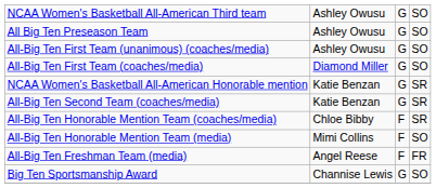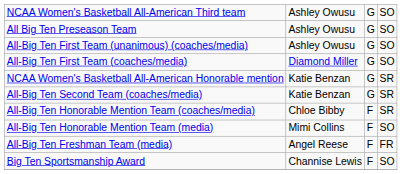 <table class="wikitable">
 <tr>
 <td><a href='#'>NCAA Women's Basketball All-American Third team</a></td>
 <td>Ashley Owusu</td>
 <td>G</td>
 <td>SO</td>
 </tr>
 <tr>
 <td><a href='#'>All Big Ten Preseason Team</a></td>
 <td>Ashley Owusu</td>
 <td>G</td>
 <td>SO</td>
 </tr>
 <tr>
 <td><a href='#'>All-Big Ten First Team (unanimous) (coaches/media)</a></td>
 <td>Ashley Owusu</td>
 <td>G</td>
 <td>SO</td>
 </tr>
 <tr>
 <td><a href='#'>All-Big Ten First Team (coaches/media)</a></td>
 <td><a href='#'>Diamond Miller</a></td>
 <td>G</td>
 <td>SO</td>
 </tr>
 <tr>
 <td><a href='#'>NCAA Women's Basketball All-American Honorable mention</a></td>
 <td>Katie Benzan</td>
 <td>G</td>
 <td>SR</td>
 </tr>
 <tr>
 <td><a href='#'>All-Big Ten Second Team (coaches/media)</a></td>
 <td>Katie Benzan</td>
 <td>G</td>
 <td>SR</td>
 </tr>
 <tr>
 <td><a href='#'>All-Big Ten Honorable Mention Team (coaches/media)</a></td>
 <td>Chloe Bibby</td>
 <td>F</td>
 <td>SR</td>
 </tr>
 <tr>
 <td><a href='#'>All-Big Ten Honorable Mention Team (media)</a></td>
 <td>Mimi Collins</td>
 <td>F</td>
 <td>SO</td>
 </tr>
 <tr>
 <td><a href='#'>All-Big Ten Freshman Team (media)</a></td>
 <td>Angel Reese</td>
 <td>F</td>
 <td>FR</td>
 </tr>
 <tr>
 <td><a href='#'>Big Ten Sportsmanship Award</a></td>
 <td>Channise Lewis</td>
-<td>G</td>
+<td>F</td>
 <td>SO</td>
 </tr>
 <tr>
 </tr>
 </table>
